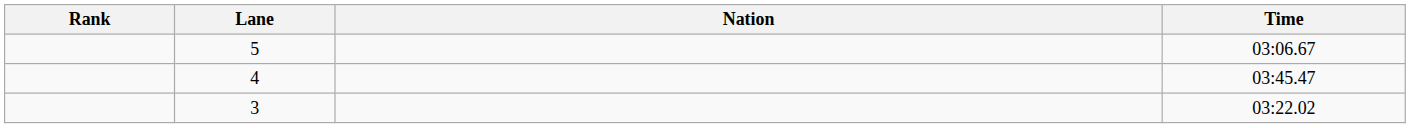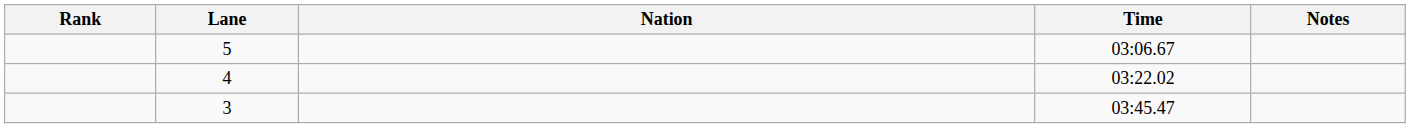 <table class="wikitable sortable" width=75% style="text-align:center; font-size:95%">
 <tr>
 <th width=15>Rank</th>
 <th width=15>Lane</th>
 <th width=200>Nation</th>
 <th width=15>Time</th>
+<th width=15>Notes</th>
 </tr>
 <tr>
 <td></td>
 <td>5</td>
 <td align=left></td>
 <td>03:06.67</td>
+<td></td>
 </tr>
 <tr>
 <td></td>
 <td>4</td>
 <td align=left></td>
-<td>03:45.47</td>
+<td>03:22.02</td>
+<td></td>
 </tr>
 <tr>
 <td></td>
 <td>3</td>
 <td align=left></td>
-<td>03:22.02</td>
+<td>03:45.47</td>
+<td></td>
 </tr>
 </table>
